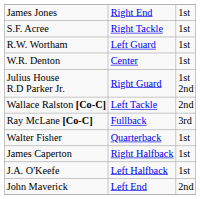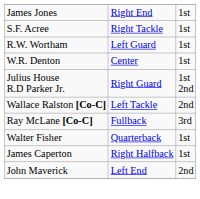 <table class="wikitable">
 <tr>
 </tr>
 <tr>
 <td>James Jones</td>
 <td><a href='#'>Right End</a></td>
 <td>1st</td>
 </tr>
 <tr>
 <td>S.F. Acree</td>
 <td><a href='#'>Right Tackle</a></td>
 <td>1st</td>
 </tr>
 <tr>
 <td>R.W. Wortham</td>
 <td><a href='#'>Left Guard</a></td>
 <td>1st</td>
 </tr>
 <tr>
 <td>W.R. Denton</td>
 <td><a href='#'>Center</a></td>
 <td>1st</td>
 </tr>
 <tr>
 <td>Julius House<br>R.D Parker Jr.</td>
 <td><a href='#'>Right Guard</a></td>
 <td>1st<br>2nd</td>
 </tr>
 <tr>
 <td>Wallace Ralston <strong>[Co-C]</strong></td>
 <td><a href='#'>Left Tackle</a></td>
 <td>2nd</td>
 </tr>
 <tr>
 <td>Ray McLane <strong>[Co-C]</strong></td>
 <td><a href='#'>Fullback</a></td>
 <td>3rd</td>
 </tr>
 <tr>
 <td>Walter Fisher</td>
 <td><a href='#'>Quarterback</a></td>
 <td>1st</td>
 </tr>
 <tr>
 <td>James Caperton</td>
 <td><a href='#'>Right Halfback</a></td>
 <td>1st</td>
 </tr>
 <tr>
-<td>J.A. O'Keefe</td>
-<td><a href='#'>Left Halfback</a></td>
-<td>1st</td>
-</tr>
-<tr>
 <td>John Maverick</td>
 <td><a href='#'>Left End</a></td>
 <td>2nd</td>
 </tr>
 <tr>
 </tr>
 </table>
